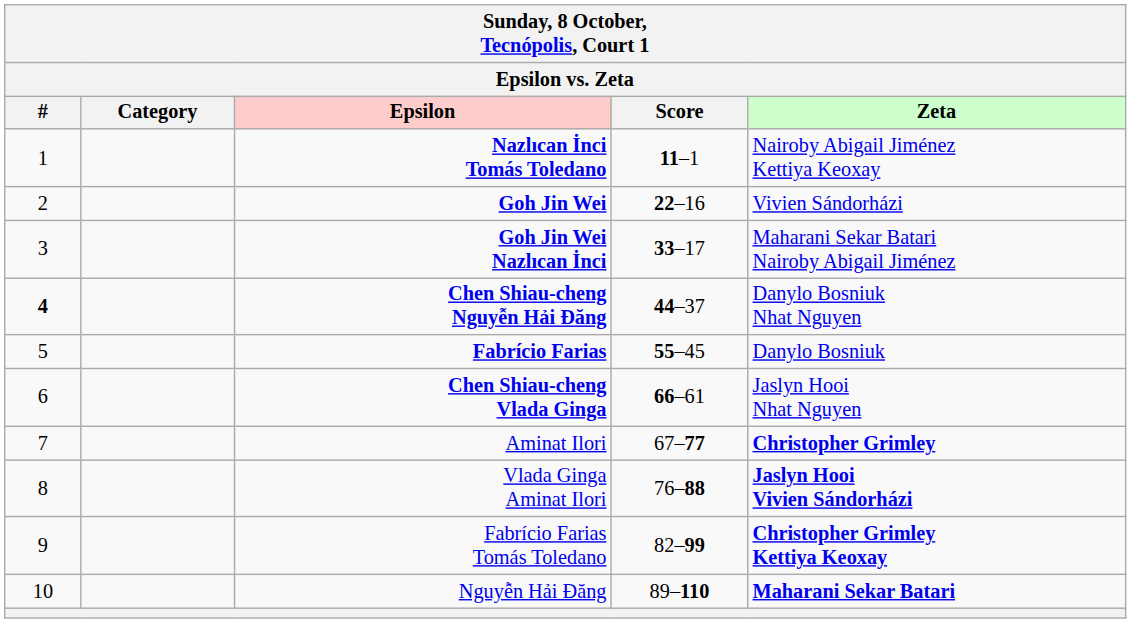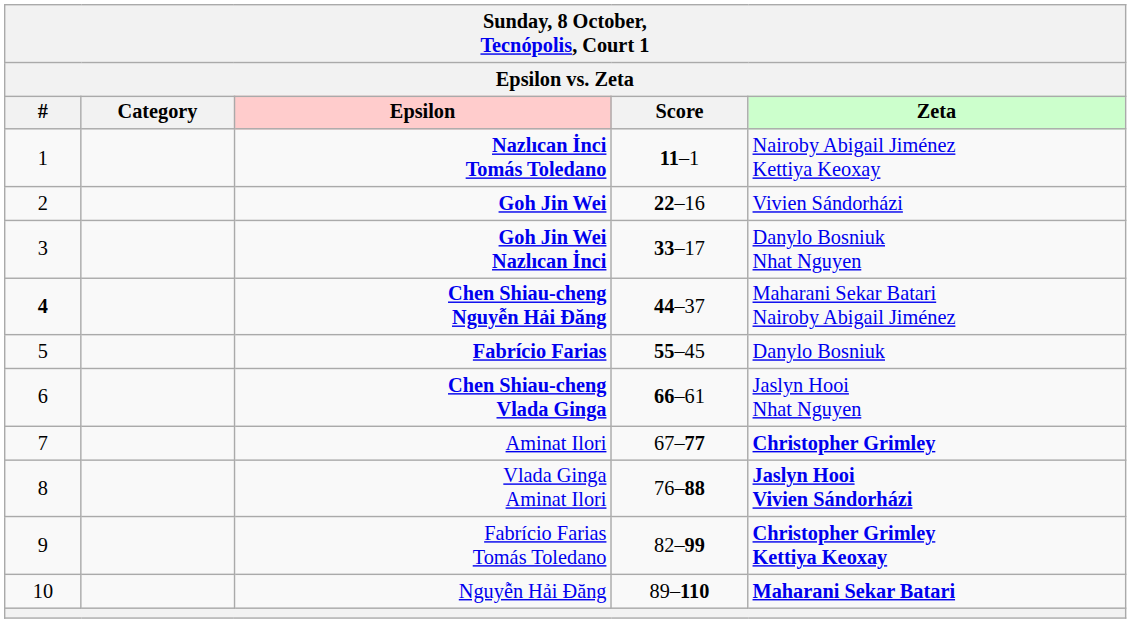 <table class="collapse wikitable" style="font-size:90%; text-align:center" width="90%">
 <tr>
 <th colspan="5">Sunday, 8 October, <br><a href='#'>Tecnópolis</a>, Court 1</th>
 </tr>
 <tr>
 <th colspan="5">Epsilon vs. Zeta</th>
 </tr>
 <tr>
 <th width="25">#</th>
 <th width="50">Category</th>
 <th style="background-color:#FFCCCC" width="150">Epsilon</th>
 <th width="50">Score<br></th>
 <th style="background-color:#CCFFCC" width="150">Zeta</th>
 </tr>
 <tr>
 <td>1</td>
 <td></td>
 <td align="right"><strong><a href='#'>Nazlıcan İnci</a> <br><a href='#'>Tomás Toledano</a> </strong></td>
 <td><strong>11</strong>–1<br></td>
 <td align="left"> <a href='#'>Nairoby Abigail Jiménez</a><br> <a href='#'>Kettiya Keoxay</a></td>
 </tr>
 <tr>
 <td>2</td>
 <td></td>
 <td align="right"><strong><a href='#'>Goh Jin Wei</a> </strong></td>
 <td><strong>22</strong>–16<br></td>
 <td align="left"> <a href='#'>Vivien Sándorházi</a></td>
 </tr>
 <tr>
 <td>3</td>
 <td></td>
 <td align="right"><strong><a href='#'>Goh Jin Wei</a> <br><a href='#'>Nazlıcan İnci</a> </strong></td>
 <td><strong>33</strong>–17<br></td>
-<td align="left"> <a href='#'>Maharani Sekar Batari</a><br> <a href='#'>Nairoby Abigail Jiménez</a></td>
+<td align="left"> <a href='#'>Danylo Bosniuk</a><br> <a href='#'>Nhat Nguyen</a></td>
 </tr>
 <tr>
 <td><strong>4</strong></td>
 <td></td>
 <td align="right"><strong><a href='#'>Chen Shiau-cheng</a> <br><a href='#'>Nguyễn Hải Đăng</a> </strong></td>
 <td><strong>44</strong>–37<br></td>
-<td align="left"> <a href='#'>Danylo Bosniuk</a><br> <a href='#'>Nhat Nguyen</a></td>
+<td align="left"> <a href='#'>Maharani Sekar Batari</a><br> <a href='#'>Nairoby Abigail Jiménez</a></td>
 </tr>
 <tr>
 <td>5</td>
 <td></td>
 <td align="right"><strong><a href='#'>Fabrício Farias</a> </strong></td>
 <td><strong>55</strong>–45<br></td>
 <td align="left"> <a href='#'>Danylo Bosniuk</a></td>
 </tr>
 <tr>
 <td>6</td>
 <td></td>
 <td align="right"><strong><a href='#'>Chen Shiau-cheng</a> <br><a href='#'>Vlada Ginga</a> </strong></td>
 <td><strong>66</strong>–61<br></td>
 <td align="left"> <a href='#'>Jaslyn Hooi</a><br> <a href='#'>Nhat Nguyen</a></td>
 </tr>
 <tr>
 <td>7</td>
 <td></td>
 <td align="right"><a href='#'>Aminat Ilori</a> </td>
 <td>67–<strong>77</strong><br></td>
 <td align="left"><strong> <a href='#'>Christopher Grimley</a></strong></td>
 </tr>
 <tr>
 <td>8</td>
 <td></td>
 <td align="right"><a href='#'>Vlada Ginga</a> <br><a href='#'>Aminat Ilori</a> </td>
 <td>76–<strong>88</strong><br></td>
 <td align="left"><strong> <a href='#'>Jaslyn Hooi</a><br> <a href='#'>Vivien Sándorházi</a></strong></td>
 </tr>
 <tr>
 <td>9</td>
 <td></td>
 <td align="right"><a href='#'>Fabrício Farias</a> <br><a href='#'>Tomás Toledano</a> </td>
 <td>82–<strong>99</strong><br></td>
 <td align="left"><strong> <a href='#'>Christopher Grimley</a><br> <a href='#'>Kettiya Keoxay</a></strong></td>
 </tr>
 <tr>
 <td>10</td>
 <td></td>
 <td align="right"><a href='#'>Nguyễn Hải Đăng</a> </td>
 <td>89–<strong>110</strong><br></td>
 <td align="left"><strong> <a href='#'>Maharani Sekar Batari</a></strong></td>
 </tr>
 <tr>
 <th colspan="5"></th>
 </tr>
 </table>
